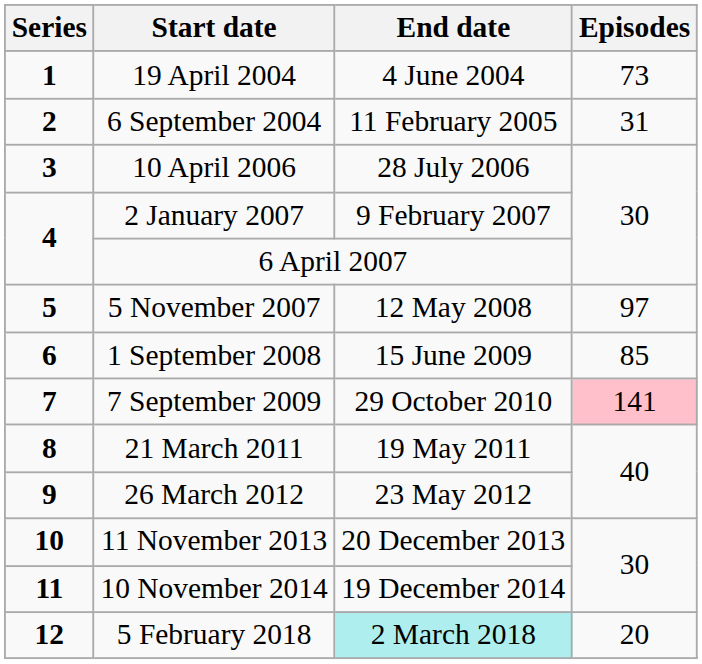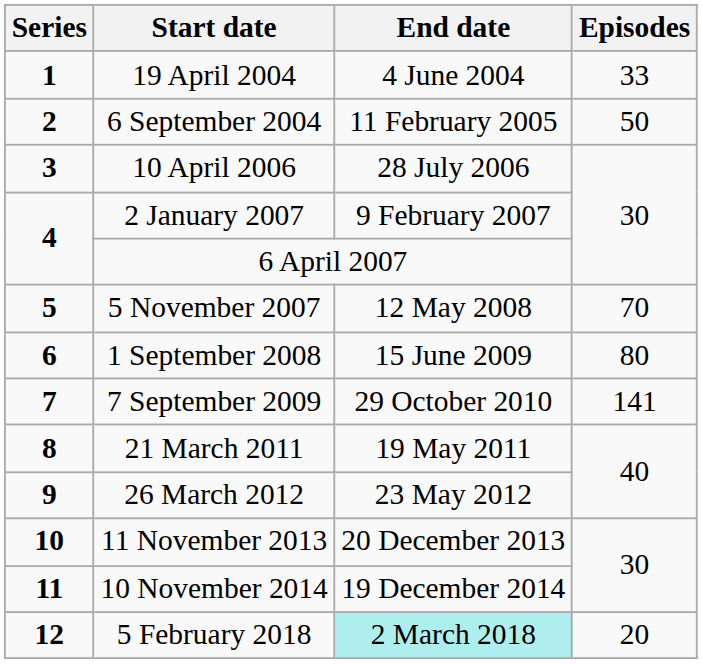 <table class="wikitable" style="text-align: center;">
 <tr>
 <th>Series</th>
 <th>Start date</th>
 <th>End date</th>
 <th>Episodes</th>
 </tr>
 <tr>
 <td><strong>1</strong></td>
 <td>19 April 2004</td>
 <td>4 June 2004</td>
-<td>73</td>
+<td>33</td>
 </tr>
 <tr>
 <td><strong>2</strong></td>
 <td>6 September 2004</td>
 <td>11 February 2005</td>
-<td>31</td>
+<td>50</td>
 </tr>
 <tr>
 <td><strong>3</strong></td>
 <td>10 April 2006</td>
 <td>28 July 2006</td>
 <td rowspan="3">30</td>
 </tr>
 <tr>
 <td rowspan="2"><strong>4</strong></td>
 <td>2 January 2007</td>
 <td>9 February 2007</td>
 </tr>
 <tr>
 <td colspan="2">6 April 2007</td>
 </tr>
 <tr>
 <td><strong>5</strong></td>
 <td>5 November 2007</td>
 <td>12 May 2008</td>
-<td>97</td>
+<td>70</td>
 </tr>
 <tr>
 <td><strong>6</strong></td>
 <td>1 September 2008</td>
 <td>15 June 2009</td>
-<td>85</td>
+<td>80</td>
 </tr>
 <tr>
 <td><strong>7</strong></td>
 <td>7 September 2009</td>
 <td>29 October 2010</td>
-<td style="background: pink;">141</td>
+<td>141</td>
 </tr>
 <tr>
 <td><strong>8</strong></td>
 <td>21 March 2011</td>
 <td>19 May 2011</td>
 <td rowspan="2">40</td>
 </tr>
 <tr>
 <td><strong>9</strong></td>
 <td>26 March 2012</td>
 <td>23 May 2012</td>
 </tr>
 <tr>
 <td><strong>10</strong></td>
 <td>11 November 2013</td>
 <td>20 December 2013</td>
 <td rowspan="2">30</td>
 </tr>
 <tr>
 <td><strong>11</strong></td>
 <td>10 November 2014</td>
 <td>19 December 2014</td>
 </tr>
 <tr>
 <td><strong>12</strong></td>
 <td>5 February 2018</td>
 <td style="background: paleturquoise;">2 March 2018</td>
 <td>20</td>
 </tr>
 </table>
